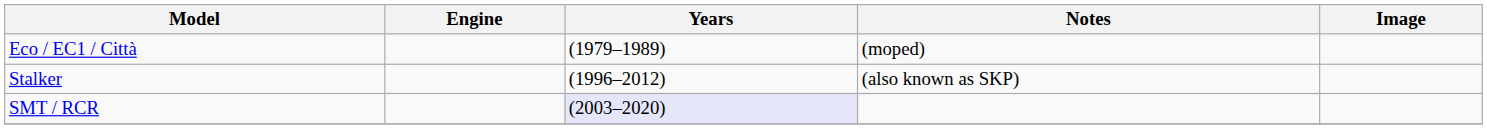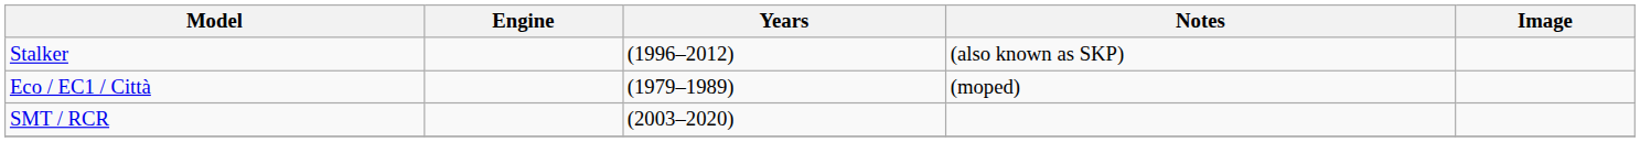 <table class="wikitable sortable" style="width:100%">
 <tr>
 <th>Model</th>
 <th>Engine</th>
 <th>Years</th>
 <th>Notes</th>
 <th>Image</th>
 </tr>
 <tr>
+<td><a href='#'>Stalker</a></td>
+<td></td>
+<td>(1996–2012)</td>
+<td>(also known as SKP)</td>
+<td></td>
+</tr>
+<tr>
 <td><a href='#'>Eco / EC1 / Città</a></td>
 <td></td>
 <td>(1979–1989)</td>
 <td>(moped)</td>
 <td></td>
 </tr>
 <tr>
-<td><a href='#'>Stalker</a></td>
-<td></td>
-<td>(1996–2012)</td>
-<td>(also known as SKP)</td>
-<td></td>
-</tr>
-<tr>
 <td><a href='#'>SMT / RCR</a></td>
 <td></td>
-<td style="background: lavender;">(2003–2020)</td>
+<td>(2003–2020)</td>
 <td></td>
 <td> </td>
 </tr>
 <tr>
 </tr>
 </table>
